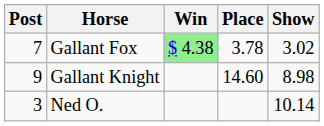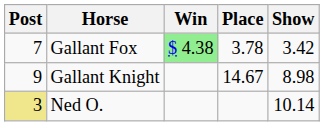 <table class="wikitable" border="1">
 <tr>
 <th>Post</th>
 <th>Horse</th>
 <th>Win</th>
 <th>Place</th>
 <th>Show</th>
 </tr>
 <tr>
 <td align="right">7</td>
 <td>Gallant Fox</td>
 <td align="right" style="background: lightgreen;"><a href='#'>$</a> 4.38</td>
 <td align="right">3.78</td>
-<td align="right">3.02</td>
+<td align="right">3.42</td>
 </tr>
 <tr>
 <td align="right">9</td>
 <td>Gallant Knight</td>
 <td></td>
-<td align="right">14.60</td>
+<td align="right">14.67</td>
 <td align="right">8.98</td>
 </tr>
 <tr>
-<td align="right">3</td>
+<td align="right" style="background: khaki;">3</td>
 <td>Ned O.</td>
 <td></td>
 <td></td>
 <td align="right">10.14</td>
 </tr>
 </table>
